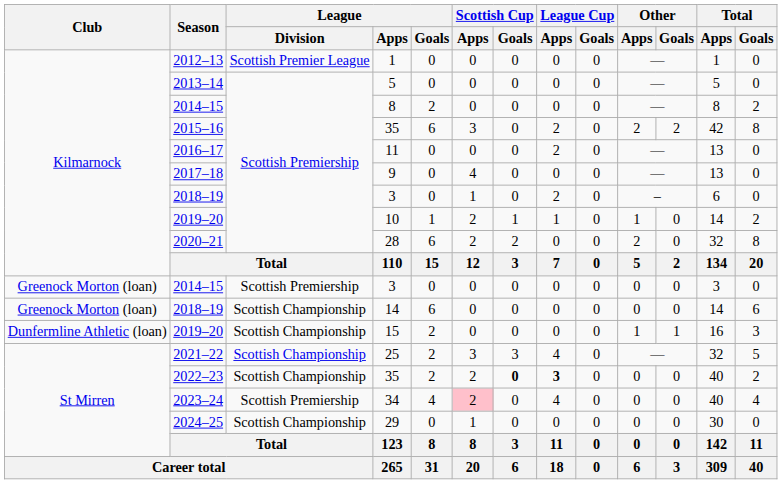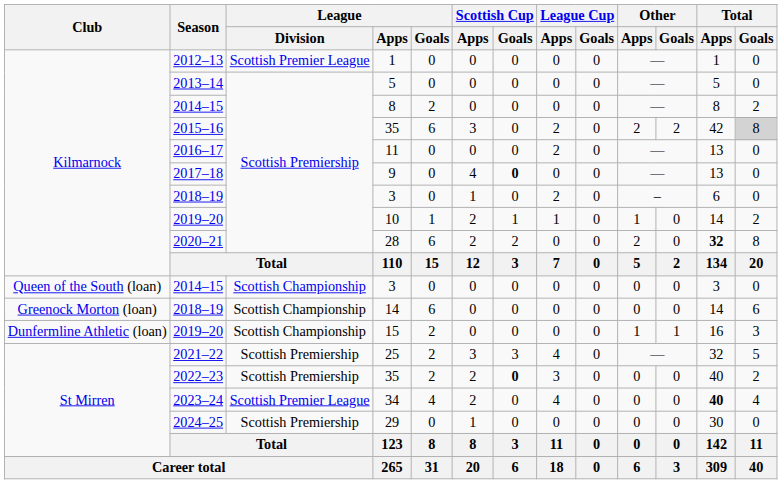 <table class="wikitable" style="text-align: center">
 <tr>
 <th rowspan="2">Club</th>
 <th rowspan="2">Season</th>
 <th colspan="3">League</th>
 <th colspan="2"><a href='#'>Scottish Cup</a></th>
 <th colspan="2"><a href='#'>League Cup</a></th>
 <th colspan="2">Other</th>
 <th colspan="2">Total</th>
 </tr>
 <tr>
 <th>Division</th>
 <th>Apps</th>
 <th>Goals</th>
 <th>Apps</th>
 <th>Goals</th>
 <th>Apps</th>
 <th>Goals</th>
 <th>Apps</th>
 <th>Goals</th>
 <th>Apps</th>
 <th>Goals</th>
 </tr>
 <tr>
 <td rowspan="10"><a href='#'>Kilmarnock</a></td>
 <td><a href='#'>2012–13</a></td>
 <td><a href='#'>Scottish Premier League</a></td>
 <td>1</td>
 <td>0</td>
 <td>0</td>
 <td>0</td>
 <td>0</td>
 <td>0</td>
 <td colspan="2">—</td>
 <td>1</td>
 <td>0</td>
 </tr>
 <tr>
 <td><a href='#'>2013–14</a></td>
 <td rowspan="8"><a href='#'>Scottish Premiership</a></td>
 <td>5</td>
 <td>0</td>
 <td>0</td>
 <td>0</td>
 <td>0</td>
 <td>0</td>
 <td colspan="2">—</td>
 <td>5</td>
 <td>0</td>
 </tr>
 <tr>
 <td><a href='#'>2014–15</a></td>
 <td>8</td>
 <td>2</td>
 <td>0</td>
 <td>0</td>
 <td>0</td>
 <td>0</td>
 <td colspan="2">—</td>
 <td>8</td>
 <td>2</td>
 </tr>
 <tr>
 <td><a href='#'>2015–16</a></td>
 <td>35</td>
 <td>6</td>
 <td>3</td>
 <td>0</td>
 <td>2</td>
 <td>0</td>
 <td>2</td>
 <td>2</td>
 <td>42</td>
-<td>8</td>
+<td style="background: lightgrey;">8</td>
 </tr>
 <tr>
 <td><a href='#'>2016–17</a></td>
 <td>11</td>
 <td>0</td>
 <td>0</td>
 <td>0</td>
 <td>2</td>
 <td>0</td>
 <td colspan="2">—</td>
 <td>13</td>
 <td>0</td>
 </tr>
 <tr>
 <td><a href='#'>2017–18</a></td>
 <td>9</td>
 <td>0</td>
 <td>4</td>
-<td>0</td>
+<td><strong>0</strong></td>
 <td>0</td>
 <td>0</td>
 <td colspan="2">—</td>
 <td>13</td>
 <td>0</td>
 </tr>
 <tr>
 <td><a href='#'>2018–19</a></td>
 <td>3</td>
 <td>0</td>
 <td>1</td>
 <td>0</td>
 <td>2</td>
 <td>0</td>
 <td colspan=2>–</td>
 <td>6</td>
 <td>0</td>
 </tr>
 <tr>
 <td><a href='#'>2019–20</a></td>
 <td>10</td>
 <td>1</td>
 <td>2</td>
 <td>1</td>
 <td>1</td>
 <td>0</td>
 <td>1</td>
 <td>0</td>
 <td>14</td>
 <td>2</td>
 </tr>
 <tr>
 <td><a href='#'>2020–21</a></td>
 <td>28</td>
 <td>6</td>
 <td>2</td>
 <td>2</td>
 <td>0</td>
 <td>0</td>
 <td>2</td>
 <td>0</td>
-<td>32</td>
+<td><strong>32</strong></td>
 <td>8</td>
 </tr>
 <tr>
 <th colspan="2">Total</th>
 <th>110</th>
 <th>15</th>
 <th>12</th>
 <th>3</th>
 <th>7</th>
 <th>0</th>
 <th>5</th>
 <th>2</th>
 <th>134</th>
 <th>20</th>
 </tr>
 <tr>
-<td><a href='#'>Greenock Morton</a> (loan)</td>
+<td><a href='#'>Queen of the South</a> (loan)</td>
 <td><a href='#'>2014–15</a></td>
-<td>Scottish Premiership</td>
+<td><a href='#'>Scottish Championship</a></td>
 <td>3</td>
 <td>0</td>
 <td>0</td>
 <td>0</td>
 <td>0</td>
 <td>0</td>
 <td>0</td>
 <td>0</td>
 <td>3</td>
 <td>0</td>
 </tr>
 <tr>
 <td><a href='#'>Greenock Morton</a> (loan)</td>
 <td><a href='#'>2018–19</a></td>
 <td>Scottish Championship</td>
 <td>14</td>
 <td>6</td>
 <td>0</td>
 <td>0</td>
 <td>0</td>
 <td>0</td>
 <td>0</td>
 <td>0</td>
 <td>14</td>
 <td>6</td>
 </tr>
 <tr>
 <td><a href='#'>Dunfermline Athletic</a> (loan)</td>
 <td><a href='#'>2019–20</a></td>
 <td>Scottish Championship</td>
 <td>15</td>
 <td>2</td>
 <td>0</td>
 <td>0</td>
 <td>0</td>
 <td>0</td>
 <td>1</td>
 <td>1</td>
 <td>16</td>
 <td>3</td>
 </tr>
 <tr>
 <td rowspan=5><a href='#'>St Mirren</a></td>
 <td><a href='#'>2021–22</a></td>
-<td><a href='#'>Scottish Championship</a></td>
+<td>Scottish Premiership</td>
 <td>25</td>
 <td>2</td>
 <td>3</td>
 <td>3</td>
 <td>4</td>
 <td>0</td>
 <td colspan="2">—</td>
 <td>32</td>
 <td>5</td>
 </tr>
 <tr>
 <td><a href='#'>2022–23</a></td>
-<td>Scottish Championship</td>
+<td>Scottish Premiership</td>
 <td>35</td>
 <td>2</td>
 <td>2</td>
 <td><strong>0</strong></td>
-<td><strong>3</strong></td>
+<td>3</td>
 <td>0</td>
 <td>0</td>
 <td>0</td>
 <td>40</td>
 <td>2</td>
 </tr>
 <tr>
 <td><a href='#'>2023–24</a></td>
-<td>Scottish Premiership</td>
+<td><a href='#'>Scottish Premier League</a></td>
 <td>34</td>
 <td>4</td>
-<td style="background: pink;">2</td>
+<td>2</td>
 <td>0</td>
 <td>4</td>
 <td>0</td>
 <td>0</td>
 <td>0</td>
-<td>40</td>
+<td><strong>40</strong></td>
 <td>4</td>
 </tr>
 <tr>
 <td><a href='#'>2024–25</a></td>
-<td>Scottish Championship</td>
+<td>Scottish Premiership</td>
 <td>29</td>
 <td>0</td>
 <td>1</td>
 <td>0</td>
 <td>0</td>
 <td>0</td>
 <td>0</td>
 <td>0</td>
 <td>30</td>
 <td>0</td>
 </tr>
 <tr>
 <th colspan="2">Total</th>
 <th>123</th>
 <th>8</th>
 <th>8</th>
 <th>3</th>
 <th>11</th>
 <th>0</th>
 <th>0</th>
 <th>0</th>
 <th>142</th>
 <th>11</th>
 </tr>
 <tr>
 <th colspan="3">Career total</th>
 <th>265</th>
 <th>31</th>
 <th>20</th>
 <th>6</th>
 <th>18</th>
 <th>0</th>
 <th>6</th>
 <th>3</th>
 <th>309</th>
 <th>40</th>
 </tr>
 </table>
